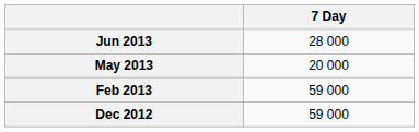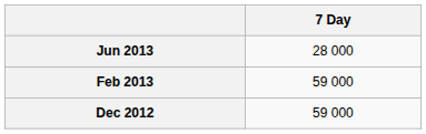 <table class="wikitable sortable" style="text-align:center; width:500px; height:150px;">
 <tr>
 <th></th>
 <th>7 Day</th>
 </tr>
 <tr>
 <th scope="row">Jun 2013</th>
 <td>28 000</td>
 </tr>
 <tr>
-<th scope="row">May 2013</th>
-<td>20 000</td>
-</tr>
-<tr>
 <th scope="row">Feb 2013</th>
 <td>59 000</td>
 </tr>
 <tr>
 <th scope="row">Dec 2012</th>
 <td>59 000</td>
 </tr>
 </table>
